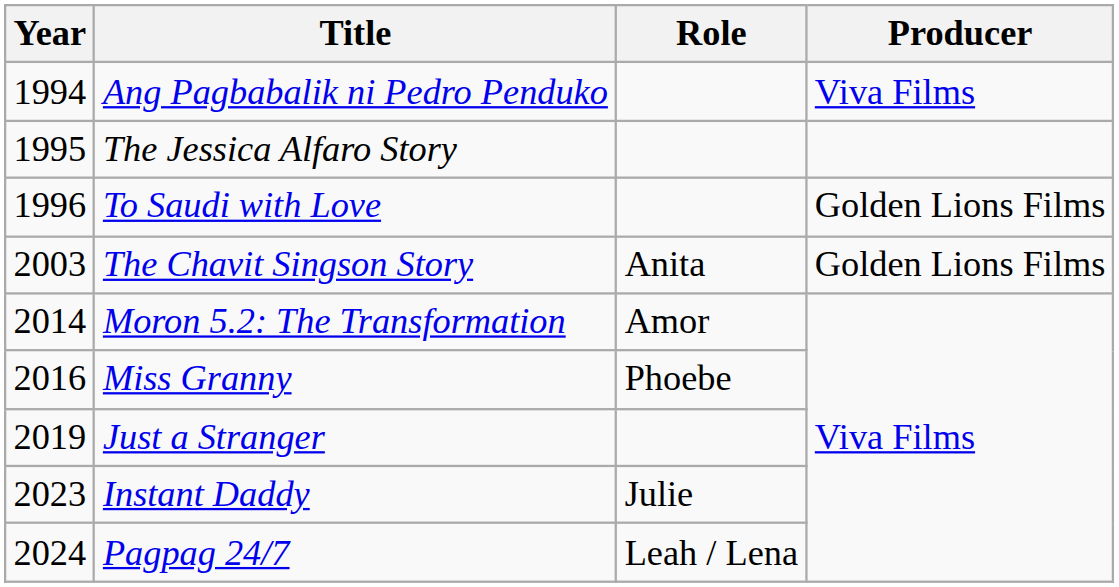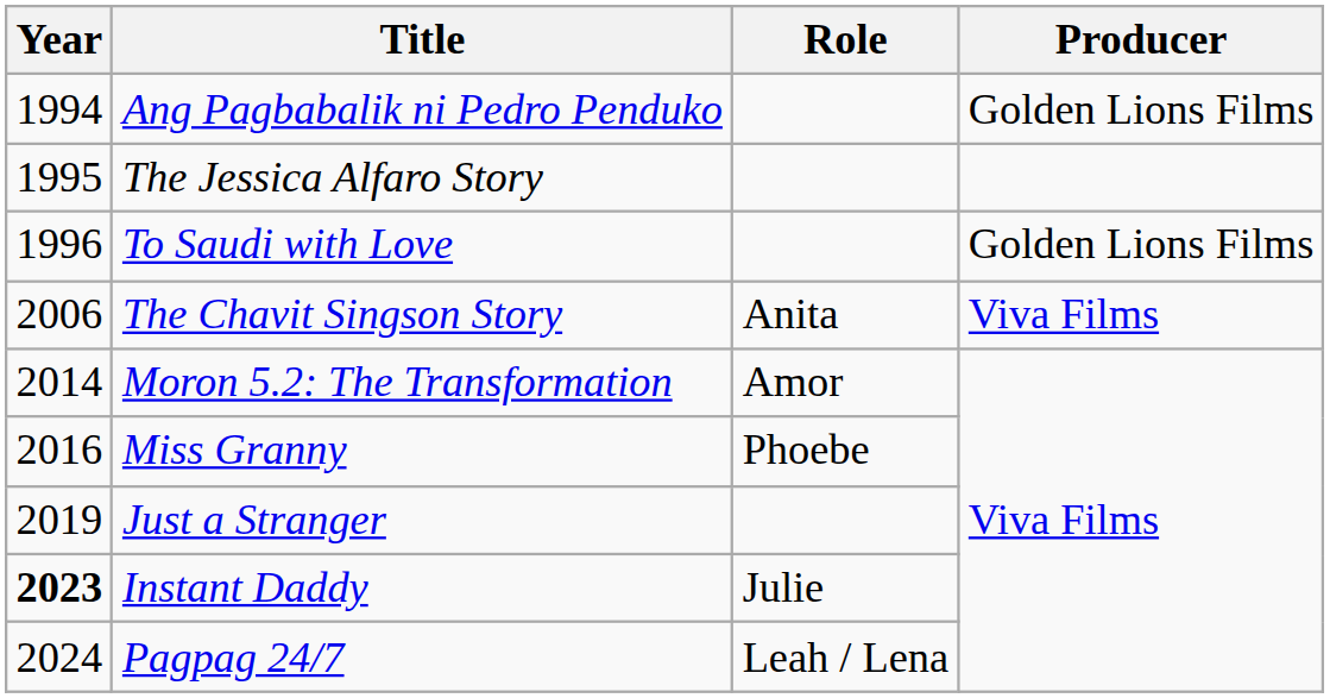 <table class="wikitable">
 <tr>
 <th>Year</th>
 <th>Title</th>
 <th>Role</th>
 <th>Producer</th>
 </tr>
 <tr>
 <td>1994</td>
 <td><em><a href='#'>Ang Pagbabalik ni Pedro Penduko</a></em></td>
 <td></td>
-<td><a href='#'>Viva Films</a></td>
+<td>Golden Lions Films</td>
 </tr>
 <tr>
 <td>1995</td>
 <td><em>The Jessica Alfaro Story</em></td>
 <td></td>
 <td></td>
 </tr>
 <tr>
 <td>1996</td>
 <td><em><a href='#'>To Saudi with Love</a></em></td>
 <td></td>
 <td>Golden Lions Films</td>
 </tr>
 <tr>
-<td>2003</td>
+<td>2006</td>
 <td><a href='#'><em>The Chavit Singson Story</em></a></td>
 <td>Anita</td>
-<td>Golden Lions Films</td>
+<td><a href='#'>Viva Films</a></td>
 </tr>
 <tr>
 <td>2014</td>
 <td><em><a href='#'>Moron 5.2: The Transformation</a></em></td>
 <td>Amor</td>
 <td rowspan="5"><a href='#'>Viva Films</a></td>
 </tr>
 <tr>
 <td>2016</td>
 <td><em><a href='#'>Miss Granny</a></em></td>
 <td>Phoebe</td>
 </tr>
 <tr>
 <td>2019</td>
 <td><em><a href='#'>Just a Stranger</a></em></td>
 <td></td>
 </tr>
 <tr>
-<td>2023</td>
+<td><strong>2023</strong></td>
 <td><em><a href='#'>Instant Daddy</a></em></td>
 <td>Julie</td>
 </tr>
 <tr>
 <td>2024</td>
 <td><em><a href='#'>Pagpag 24/7</a></em></td>
 <td>Leah / Lena</td>
 </tr>
 </table>
